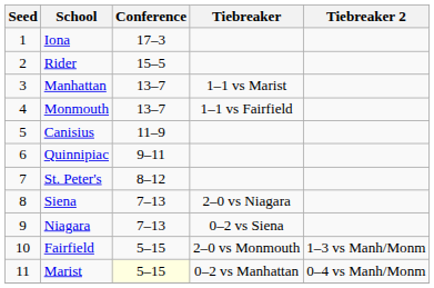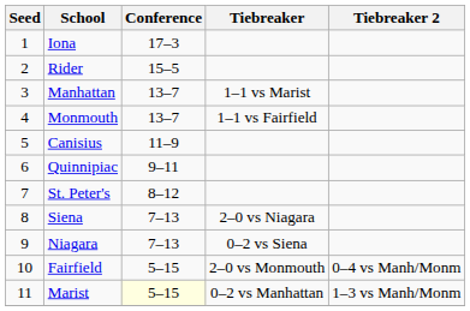 <table class="wikitable" style="white-space:nowrap; text-align:center">
 <tr>
 <th>Seed</th>
 <th>School</th>
 <th>Conference</th>
 <th>Tiebreaker</th>
 <th>Tiebreaker 2</th>
 </tr>
 <tr>
 <td>1</td>
 <td align=left><a href='#'>Iona</a></td>
 <td>17–3</td>
 <td></td>
 <td></td>
 </tr>
 <tr>
 <td>2</td>
 <td align=left><a href='#'>Rider</a></td>
 <td>15–5</td>
 <td></td>
 <td></td>
 </tr>
 <tr>
 <td>3</td>
 <td align=left><a href='#'>Manhattan</a></td>
 <td>13–7</td>
 <td>1–1 vs Marist</td>
 <td></td>
 </tr>
 <tr>
 <td>4</td>
 <td align=left><a href='#'>Monmouth</a></td>
 <td>13–7</td>
 <td>1–1 vs Fairfield</td>
 <td></td>
 </tr>
 <tr>
 <td>5</td>
 <td align=left><a href='#'>Canisius</a></td>
 <td>11–9</td>
 <td></td>
 <td></td>
 </tr>
 <tr>
 <td>6</td>
 <td align=left><a href='#'>Quinnipiac</a></td>
 <td>9–11</td>
 <td></td>
 <td></td>
 </tr>
 <tr>
 <td>7</td>
 <td align=left><a href='#'>St. Peter's</a></td>
 <td>8–12</td>
 <td></td>
 <td></td>
 </tr>
 <tr>
 <td>8</td>
 <td align=left><a href='#'>Siena</a></td>
 <td>7–13</td>
 <td>2–0 vs Niagara</td>
 <td></td>
 </tr>
 <tr>
 <td>9</td>
 <td align=left><a href='#'>Niagara</a></td>
 <td>7–13</td>
 <td>0–2 vs Siena</td>
 <td></td>
 </tr>
 <tr>
 <td>10</td>
 <td align=left><a href='#'>Fairfield</a></td>
 <td>5–15</td>
 <td>2–0 vs Monmouth</td>
-<td>1–3 vs Manh/Monm</td>
+<td>0–4 vs Manh/Monm</td>
 </tr>
 <tr>
 <td>11</td>
 <td align=left><a href='#'>Marist</a></td>
 <td style="background: lightyellow;">5–15</td>
 <td>0–2 vs Manhattan</td>
-<td>0–4 vs Manh/Monm</td>
+<td>1–3 vs Manh/Monm</td>
 </tr>
 <tr>
 </tr>
 </table>
